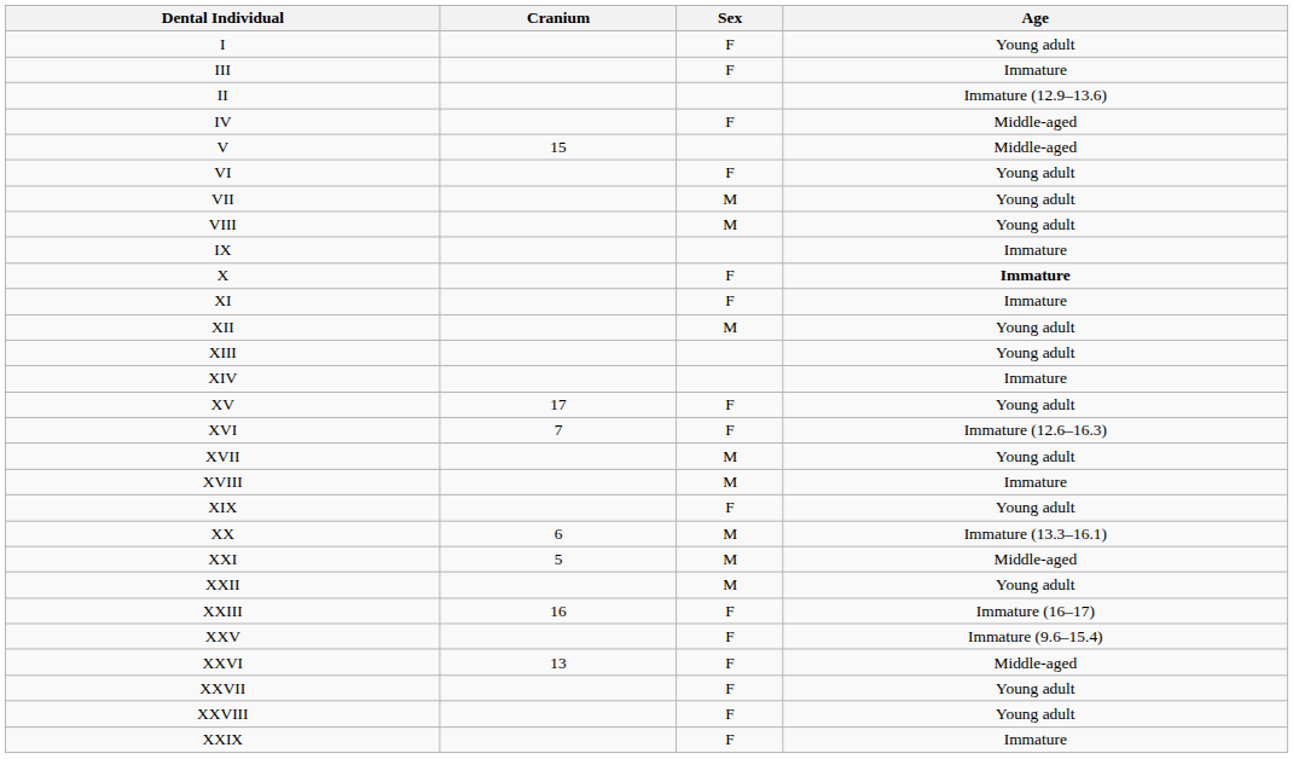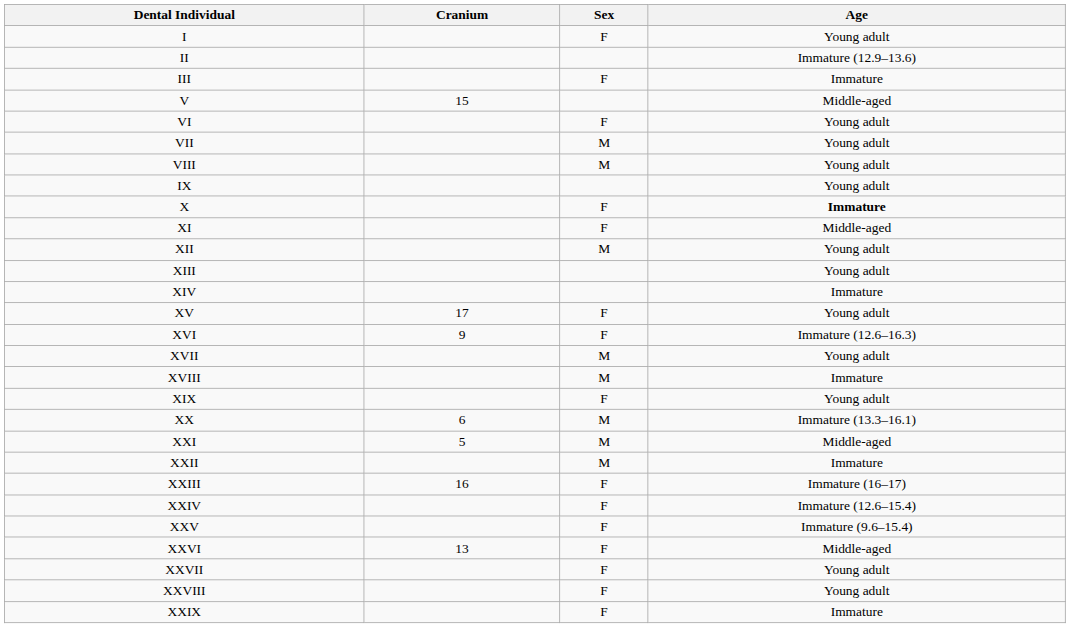 <table class="wikitable" style="text-align:center;" width="100%">
 <tr>
 <th scope="col">Dental Individual</th>
 <th scope="col">Cranium</th>
 <th scope="col">Sex</th>
 <th scope="col">Age</th>
 </tr>
 <tr>
 <td>I</td>
 <td></td>
 <td>F</td>
 <td>Young adult</td>
 </tr>
 <tr>
-<td>III</td>
-<td></td>
-<td>F</td>
-<td>Immature</td>
-</tr>
-<tr>
 <td>II</td>
 <td></td>
 <td></td>
 <td>Immature (12.9–13.6)</td>
 </tr>
 <tr>
-<td>IV</td>
+<td>III</td>
 <td></td>
 <td>F</td>
-<td>Middle-aged</td>
+<td>Immature</td>
 </tr>
 <tr>
 <td>V</td>
 <td>15</td>
 <td></td>
 <td>Middle-aged</td>
 </tr>
 <tr>
 <td>VI</td>
 <td></td>
 <td>F</td>
 <td>Young adult</td>
 </tr>
 <tr>
 <td>VII</td>
 <td></td>
 <td>M</td>
 <td>Young adult</td>
 </tr>
 <tr>
 <td>VIII</td>
 <td></td>
 <td>M</td>
 <td>Young adult</td>
 </tr>
 <tr>
 <td>IX</td>
 <td></td>
 <td></td>
-<td>Immature</td>
+<td>Young adult</td>
 </tr>
 <tr>
 <td>X</td>
 <td></td>
 <td>F</td>
 <td><strong>Immature</strong></td>
 </tr>
 <tr>
 <td>XI</td>
 <td></td>
 <td>F</td>
-<td>Immature</td>
+<td>Middle-aged</td>
 </tr>
 <tr>
 <td>XII</td>
 <td></td>
 <td>M</td>
 <td>Young adult</td>
 </tr>
 <tr>
 <td>XIII</td>
 <td></td>
 <td></td>
 <td>Young adult</td>
 </tr>
 <tr>
 <td>XIV</td>
 <td></td>
 <td></td>
 <td>Immature</td>
 </tr>
 <tr>
 <td>XV</td>
 <td>17</td>
 <td>F</td>
 <td>Young adult</td>
 </tr>
 <tr>
 <td>XVI</td>
-<td>7</td>
+<td>9</td>
 <td>F</td>
 <td>Immature (12.6–16.3)</td>
 </tr>
 <tr>
 <td>XVII</td>
 <td></td>
 <td>M</td>
 <td>Young adult</td>
 </tr>
 <tr>
 <td>XVIII</td>
 <td></td>
 <td>M</td>
 <td>Immature</td>
 </tr>
 <tr>
 <td>XIX</td>
 <td></td>
 <td>F</td>
 <td>Young adult</td>
 </tr>
 <tr>
 <td>XX</td>
 <td>6</td>
 <td>M</td>
 <td>Immature (13.3–16.1)</td>
 </tr>
 <tr>
 <td>XXI</td>
 <td>5</td>
 <td>M</td>
 <td>Middle-aged</td>
 </tr>
 <tr>
 <td>XXII</td>
 <td></td>
 <td>M</td>
-<td>Young adult</td>
+<td>Immature</td>
 </tr>
 <tr>
 <td>XXIII</td>
 <td>16</td>
 <td>F</td>
 <td>Immature (16–17)</td>
+</tr>
+<tr>
+<td>XXIV</td>
+<td></td>
+<td>F</td>
+<td>Immature (12.6–15.4)</td>
 </tr>
 <tr>
 <td>XXV</td>
 <td></td>
 <td>F</td>
 <td>Immature (9.6–15.4)</td>
 </tr>
 <tr>
 <td>XXVI</td>
 <td>13</td>
 <td>F</td>
 <td>Middle-aged</td>
 </tr>
 <tr>
 <td>XXVII</td>
 <td></td>
 <td>F</td>
 <td>Young adult</td>
 </tr>
 <tr>
 <td>XXVIII</td>
 <td></td>
 <td>F</td>
 <td>Young adult</td>
 </tr>
 <tr>
 <td>XXIX</td>
 <td></td>
 <td>F</td>
 <td>Immature</td>
 </tr>
 </table>
